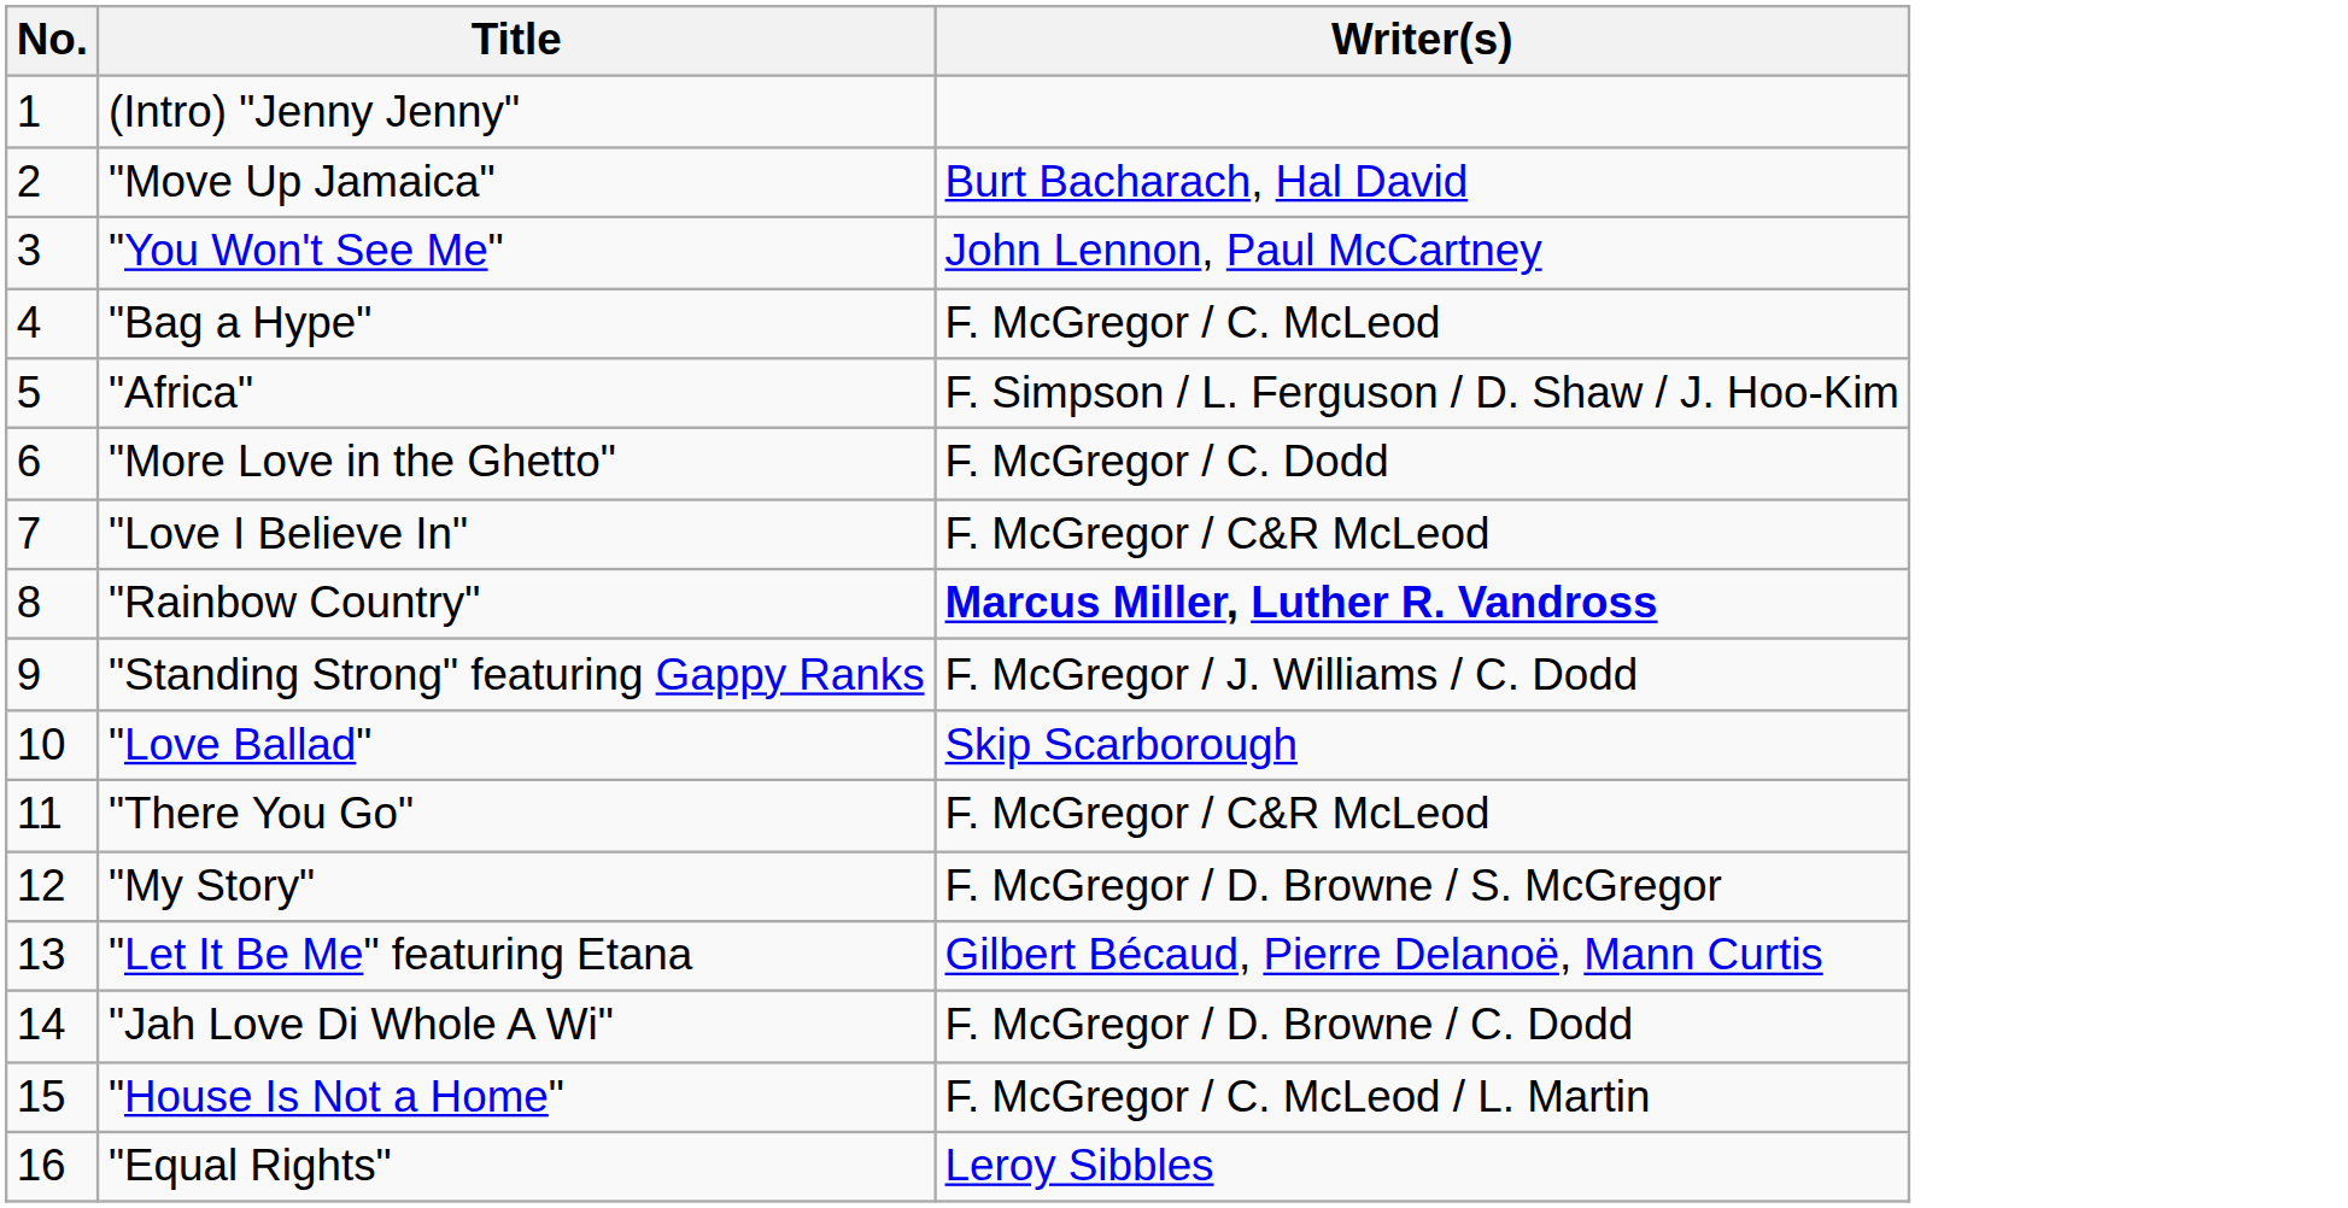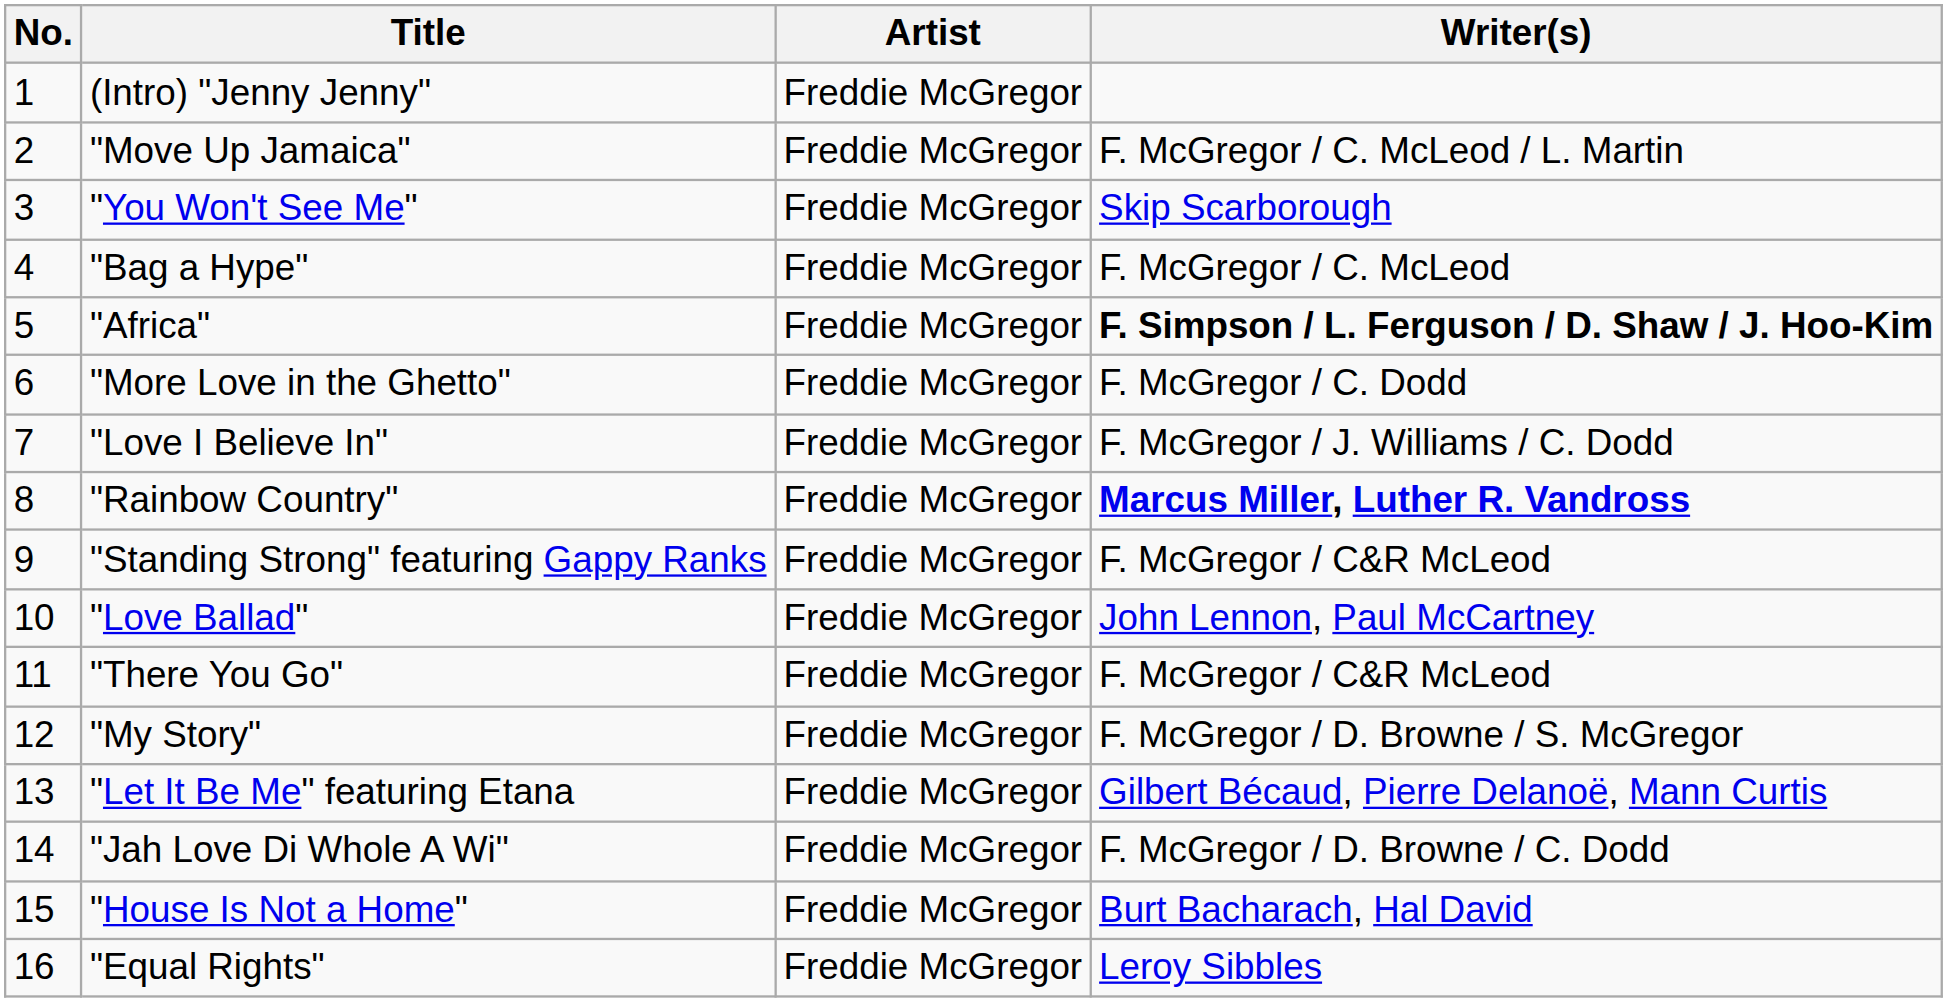 <table class="wikitable">
 <tr>
 <th>No.</th>
 <th>Title</th>
+<th>Artist</th>
 <th>Writer(s)</th>
 </tr>
 <tr>
 <td>1</td>
 <td>(Intro) "Jenny Jenny"</td>
+<td>Freddie McGregor</td>
 <td></td>
 </tr>
 <tr>
 <td>2</td>
 <td>"Move Up Jamaica"</td>
-<td><a href='#'>Burt Bacharach</a>, <a href='#'>Hal David</a></td>
+<td>Freddie McGregor</td>
+<td>F. McGregor / C. McLeod / L. Martin</td>
 </tr>
 <tr>
 <td>3</td>
 <td>"<a href='#'>You Won't See Me</a>"</td>
-<td><a href='#'>John Lennon</a>, <a href='#'>Paul McCartney</a></td>
+<td>Freddie McGregor</td>
+<td><a href='#'>Skip Scarborough</a></td>
 </tr>
 <tr>
 <td>4</td>
 <td>"Bag a Hype"</td>
+<td>Freddie McGregor</td>
 <td>F. McGregor / C. McLeod</td>
 </tr>
 <tr>
 <td>5</td>
 <td>"Africa"</td>
-<td>F. Simpson / L. Ferguson / D. Shaw / J. Hoo-Kim</td>
+<td>Freddie McGregor</td>
+<td><strong>F. Simpson / L. Ferguson / D. Shaw / J. Hoo-Kim</strong></td>
 </tr>
 <tr>
 <td>6</td>
 <td>"More Love in the Ghetto"</td>
+<td>Freddie McGregor</td>
 <td>F. McGregor / C. Dodd</td>
 </tr>
 <tr>
 <td>7</td>
 <td>"Love I Believe In"</td>
-<td>F. McGregor / C&R McLeod</td>
+<td>Freddie McGregor</td>
+<td>F. McGregor / J. Williams / C. Dodd</td>
 </tr>
 <tr>
 <td>8</td>
 <td>"Rainbow Country"</td>
+<td>Freddie McGregor</td>
 <td><strong><a href='#'>Marcus Miller</a>, <a href='#'>Luther R. Vandross</a></strong></td>
 </tr>
 <tr>
 <td>9</td>
 <td>"Standing Strong" featuring <a href='#'>Gappy Ranks</a></td>
-<td>F. McGregor / J. Williams / C. Dodd</td>
+<td>Freddie McGregor</td>
+<td>F. McGregor / C&R McLeod</td>
 </tr>
 <tr>
 <td>10</td>
 <td>"<a href='#'>Love Ballad</a>"</td>
-<td><a href='#'>Skip Scarborough</a></td>
+<td>Freddie McGregor</td>
+<td><a href='#'>John Lennon</a>, <a href='#'>Paul McCartney</a></td>
 </tr>
 <tr>
 <td>11</td>
 <td>"There You Go"</td>
+<td>Freddie McGregor</td>
 <td>F. McGregor / C&R McLeod</td>
 </tr>
 <tr>
 <td>12</td>
 <td>"My Story"</td>
+<td>Freddie McGregor</td>
 <td>F. McGregor / D. Browne / S. McGregor</td>
 </tr>
 <tr>
 <td>13</td>
 <td>"<a href='#'>Let It Be Me</a>" featuring Etana</td>
+<td>Freddie McGregor</td>
 <td><a href='#'>Gilbert Bécaud</a>, <a href='#'>Pierre Delanoë</a>, <a href='#'>Mann Curtis</a></td>
 </tr>
 <tr>
 <td>14</td>
 <td>"Jah Love Di Whole A Wi"</td>
+<td>Freddie McGregor</td>
 <td>F. McGregor / D. Browne / C. Dodd</td>
 </tr>
 <tr>
 <td>15</td>
 <td>"<a href='#'>House Is Not a Home</a>"</td>
-<td>F. McGregor / C. McLeod / L. Martin</td>
+<td>Freddie McGregor</td>
+<td><a href='#'>Burt Bacharach</a>, <a href='#'>Hal David</a></td>
 </tr>
 <tr>
 <td>16</td>
 <td>"Equal Rights"</td>
+<td>Freddie McGregor</td>
 <td><a href='#'>Leroy Sibbles</a></td>
 </tr>
 </table>
